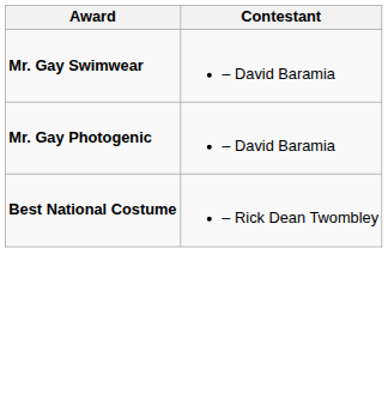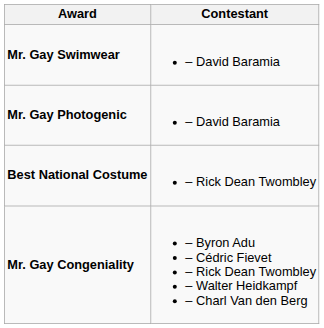 <table class="wikitable" border="1">
 <tr>
 <th>Award</th>
 <th>Contestant</th>
 </tr>
 <tr>
 <td><strong>Mr. Gay Swimwear</strong></td>
 <td><br><ul><li><strong></strong> – David Baramia</li></ul></td>
 </tr>
 <tr>
 <td><strong>Mr. Gay Photogenic</strong></td>
 <td><br><ul><li><strong></strong> – David Baramia</li></ul></td>
 </tr>
 <tr>
 <td><strong>Best National Costume</strong></td>
 <td><br><ul><li><strong></strong> – Rick Dean Twombley</li></ul></td>
 </tr>
+<tr>
+<td><strong>Mr. Gay Congeniality</strong></td>
+<td><br><ul><li><strong></strong> – Byron Adu</li><li><strong></strong> – Cédric Fievet</li><li><strong></strong> – Rick Dean Twombley</li><li><strong></strong> – Walter Heidkampf</li><li><strong></strong> – Charl Van den Berg</li></ul></td>
+</tr>
 </table>
